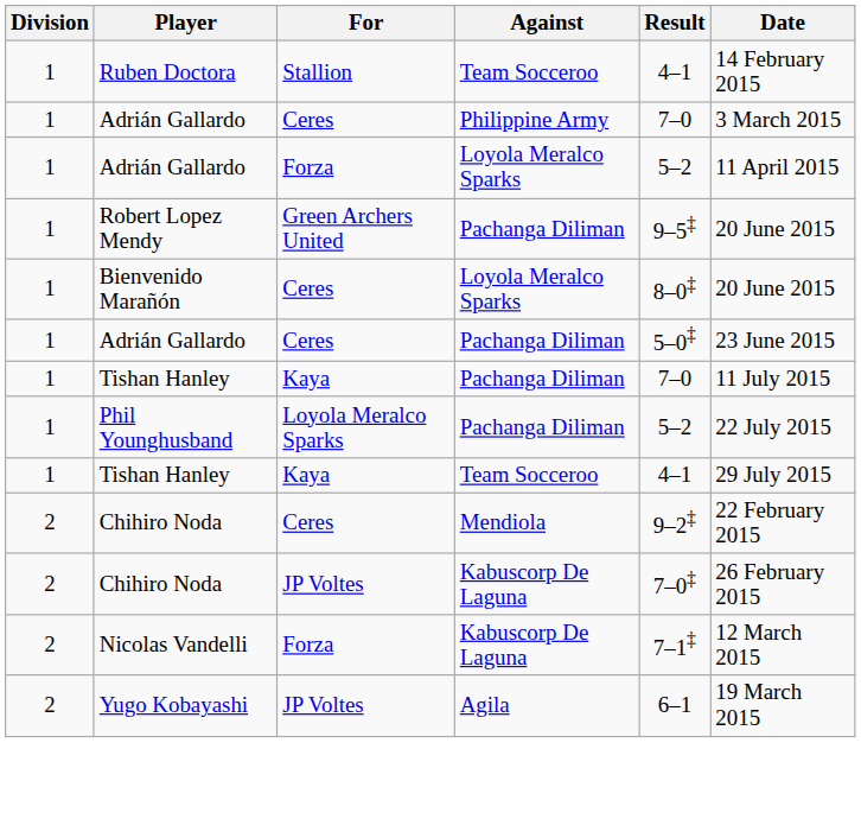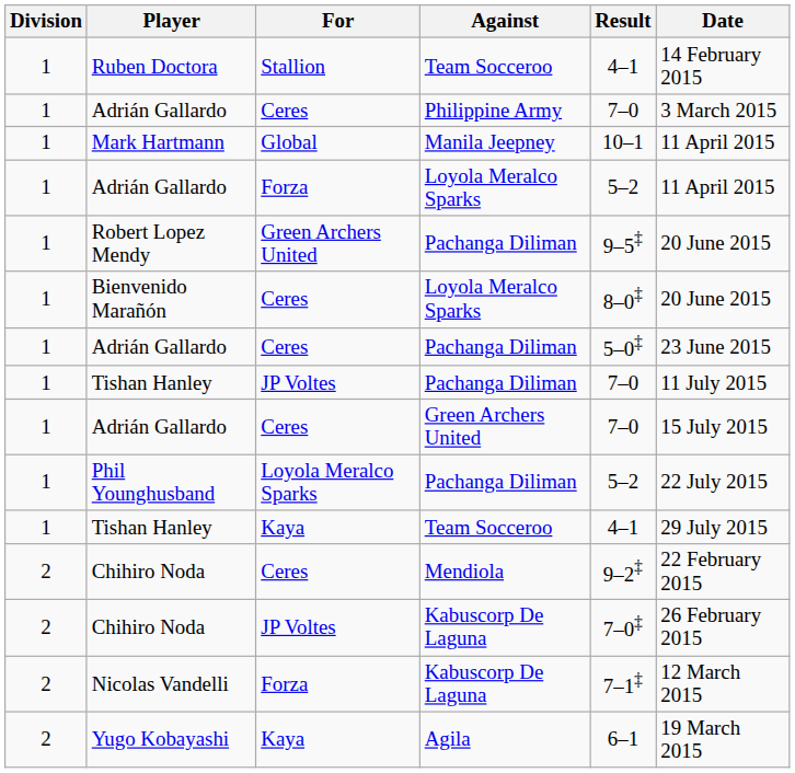 <table class="wikitable sortable">
 <tr>
 <th>Division</th>
 <th>Player</th>
 <th>For</th>
 <th>Against</th>
 <th>Result</th>
 <th>Date</th>
 </tr>
 <tr>
 <td style="text-align:center">1</td>
 <td> <a href='#'>Ruben Doctora</a></td>
 <td><a href='#'>Stallion</a></td>
 <td><a href='#'>Team Socceroo</a></td>
 <td style="text-align:center">4–1</td>
 <td>14 February 2015</td>
 </tr>
 <tr>
 <td style="text-align:center">1</td>
 <td> Adrián Gallardo</td>
 <td><a href='#'>Ceres</a></td>
 <td><a href='#'>Philippine Army</a></td>
 <td style="text-align:center">7–0</td>
 <td>3 March 2015</td>
+</tr>
+<tr>
+<td style="text-align:center">1</td>
+<td> <a href='#'>Mark Hartmann</a></td>
+<td><a href='#'>Global</a></td>
+<td><a href='#'>Manila Jeepney</a></td>
+<td style="text-align:center">10–1</td>
+<td>11 April 2015</td>
 </tr>
 <tr>
 <td style="text-align:center">1</td>
 <td> Adrián Gallardo</td>
 <td><a href='#'>Forza</a></td>
 <td><a href='#'>Loyola Meralco Sparks</a></td>
 <td style="text-align:center">5–2</td>
 <td>11 April 2015</td>
 </tr>
 <tr>
 <td style="text-align:center">1</td>
 <td> Robert Lopez Mendy</td>
 <td><a href='#'>Green Archers United</a></td>
 <td><a href='#'>Pachanga Diliman</a></td>
 <td style="text-align:center">9–5<sup>‡</sup></td>
 <td>20 June 2015</td>
 </tr>
 <tr>
 <td style="text-align:center">1</td>
 <td> Bienvenido Marañón</td>
 <td><a href='#'>Ceres</a></td>
 <td><a href='#'>Loyola Meralco Sparks</a></td>
 <td style="text-align:center">8–0<sup>‡</sup></td>
 <td>20 June 2015</td>
 </tr>
 <tr>
 <td style="text-align:center">1</td>
 <td> Adrián Gallardo</td>
 <td><a href='#'>Ceres</a></td>
 <td><a href='#'>Pachanga Diliman</a></td>
 <td style="text-align:center">5–0<sup>‡</sup></td>
 <td>23 June 2015</td>
 </tr>
 <tr>
 <td style="text-align:center">1</td>
 <td> Tishan Hanley</td>
-<td><a href='#'>Kaya</a></td>
+<td><a href='#'>JP Voltes</a></td>
 <td><a href='#'>Pachanga Diliman</a></td>
 <td style="text-align:center">7–0</td>
 <td>11 July 2015</td>
+</tr>
+<tr>
+<td style="text-align:center">1</td>
+<td> Adrián Gallardo</td>
+<td><a href='#'>Ceres</a></td>
+<td><a href='#'>Green Archers United</a></td>
+<td style="text-align:center">7–0</td>
+<td>15 July 2015</td>
 </tr>
 <tr>
 <td style="text-align:center">1</td>
 <td> <a href='#'>Phil Younghusband</a></td>
 <td><a href='#'>Loyola Meralco Sparks</a></td>
 <td><a href='#'>Pachanga Diliman</a></td>
 <td style="text-align:center">5–2</td>
 <td>22 July 2015</td>
 </tr>
 <tr>
 <td style="text-align:center">1</td>
 <td> Tishan Hanley</td>
 <td><a href='#'>Kaya</a></td>
 <td><a href='#'>Team Socceroo</a></td>
 <td style="text-align:center">4–1</td>
 <td>29 July 2015</td>
 </tr>
 <tr>
 <td style="text-align:center">2</td>
 <td> Chihiro Noda</td>
 <td><a href='#'>Ceres</a></td>
 <td><a href='#'>Mendiola</a></td>
 <td style="text-align:center">9–2<sup>‡</sup></td>
 <td>22 February 2015</td>
 </tr>
 <tr>
 <td style="text-align:center">2</td>
 <td> Chihiro Noda</td>
 <td><a href='#'>JP Voltes</a></td>
 <td><a href='#'>Kabuscorp De Laguna</a></td>
 <td style="text-align:center">7–0<sup>‡</sup></td>
 <td>26 February 2015</td>
 </tr>
 <tr>
 <td style="text-align:center">2</td>
 <td> Nicolas Vandelli</td>
 <td><a href='#'>Forza</a></td>
 <td><a href='#'>Kabuscorp De Laguna</a></td>
 <td style="text-align:center">7–1<sup>‡</sup></td>
 <td>12 March 2015</td>
 </tr>
 <tr>
 <td style="text-align:center">2</td>
 <td> <a href='#'>Yugo Kobayashi</a></td>
-<td><a href='#'>JP Voltes</a></td>
+<td><a href='#'>Kaya</a></td>
 <td><a href='#'>Agila</a></td>
 <td style="text-align:center">6–1</td>
 <td>19 March 2015</td>
 </tr>
 </table>
